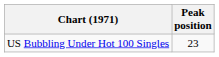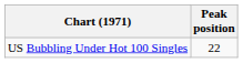 <table class="wikitable sortable">
 <tr>
 <th>Chart (1971)</th>
 <th>Peak<br>position</th>
 </tr>
 <tr>
 <td>US <a href='#'>Bubbling Under Hot 100 Singles</a></td>
-<td align="center">23</td>
+<td align="center">22</td>
 </tr>
 </table>
